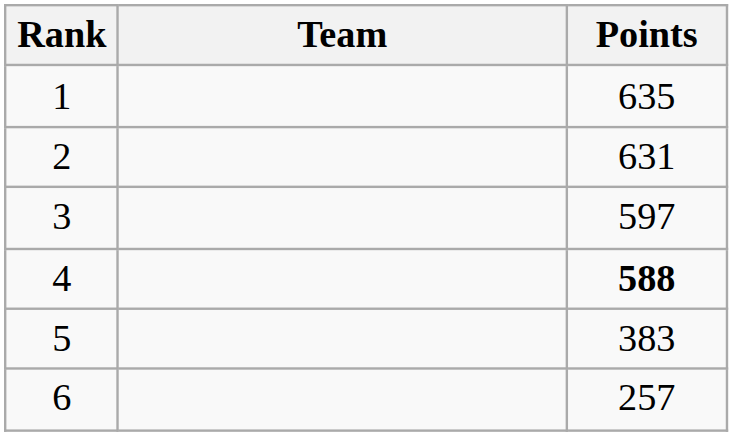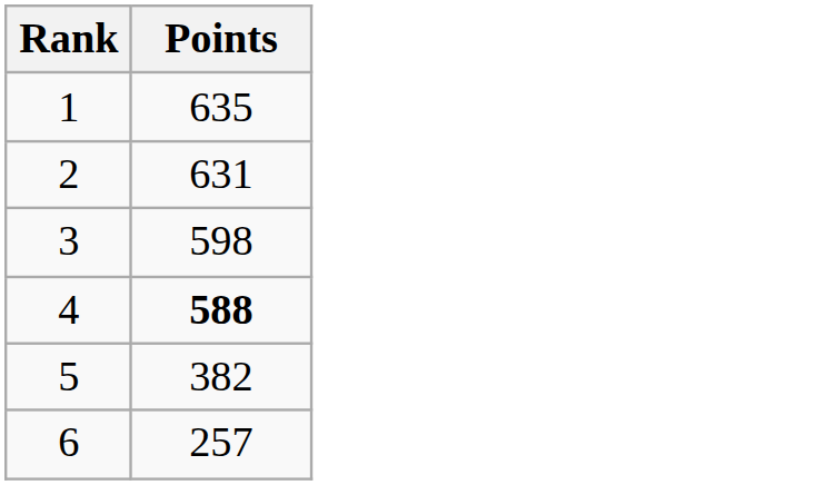 <table class="wikitable" style="text-align:center;">
 <tr>
 <th width=40>Rank</th>
-<th width=180>Team</th>
 <th width=60>Points</th>
 </tr>
 <tr>
 <td>1</td>
-<td align=left></td>
 <td>635</td>
 </tr>
 <tr>
 <td>2</td>
-<td align=left></td>
 <td>631</td>
 </tr>
 <tr>
 <td>3</td>
-<td align=left></td>
-<td>597</td>
+<td>598</td>
 </tr>
 <tr>
 <td>4</td>
-<td align=left></td>
 <td><strong>588</strong></td>
 </tr>
 <tr>
 <td>5</td>
-<td align=left></td>
-<td>383</td>
+<td>382</td>
 </tr>
 <tr>
 <td>6</td>
-<td align=left></td>
 <td>257</td>
 </tr>
 </table>
